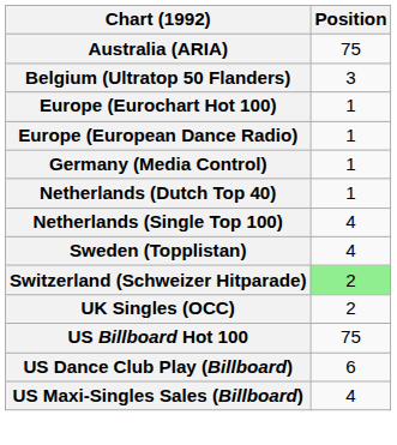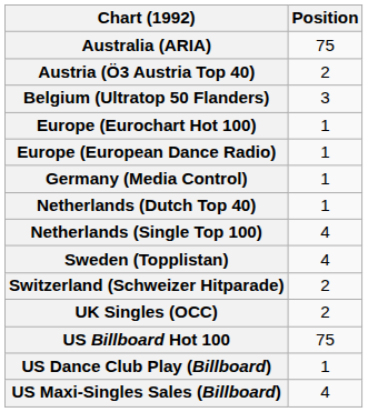 <table class="wikitable sortable plainrowheaders" style="text-align:center">
 <tr>
 <th>Chart (1992)</th>
 <th>Position</th>
 </tr>
 <tr>
 <th scope="row">Australia (ARIA)</th>
 <td>75</td>
+</tr>
+<tr>
+<th scope="row">Austria (Ö3 Austria Top 40)</th>
+<td>2</td>
 </tr>
 <tr>
 <th scope="row">Belgium (Ultratop 50 Flanders)</th>
 <td>3</td>
 </tr>
 <tr>
 <th scope="row">Europe (Eurochart Hot 100)</th>
 <td>1</td>
 </tr>
 <tr>
 <th scope="row">Europe (European Dance Radio)</th>
 <td>1</td>
 </tr>
 <tr>
 <th scope="row">Germany (Media Control)</th>
 <td>1</td>
 </tr>
 <tr>
 <th scope="row">Netherlands (Dutch Top 40)</th>
 <td>1</td>
 </tr>
 <tr>
 <th scope="row">Netherlands (Single Top 100)</th>
 <td>4</td>
 </tr>
 <tr>
 <th scope="row">Sweden (Topplistan)</th>
 <td>4</td>
 </tr>
 <tr>
 <th scope="row">Switzerland (Schweizer Hitparade)</th>
-<td style="background: lightgreen;">2</td>
+<td>2</td>
 </tr>
 <tr>
 <th scope="row">UK Singles (OCC)</th>
 <td>2</td>
 </tr>
 <tr>
 <th scope="row">US <em>Billboard</em> Hot 100</th>
 <td>75</td>
 </tr>
 <tr>
 <th scope="row">US Dance Club Play (<em>Billboard</em>)</th>
-<td>6</td>
+<td>1</td>
 </tr>
 <tr>
 <th scope="row">US Maxi-Singles Sales (<em>Billboard</em>)</th>
 <td>4</td>
 </tr>
 </table>
